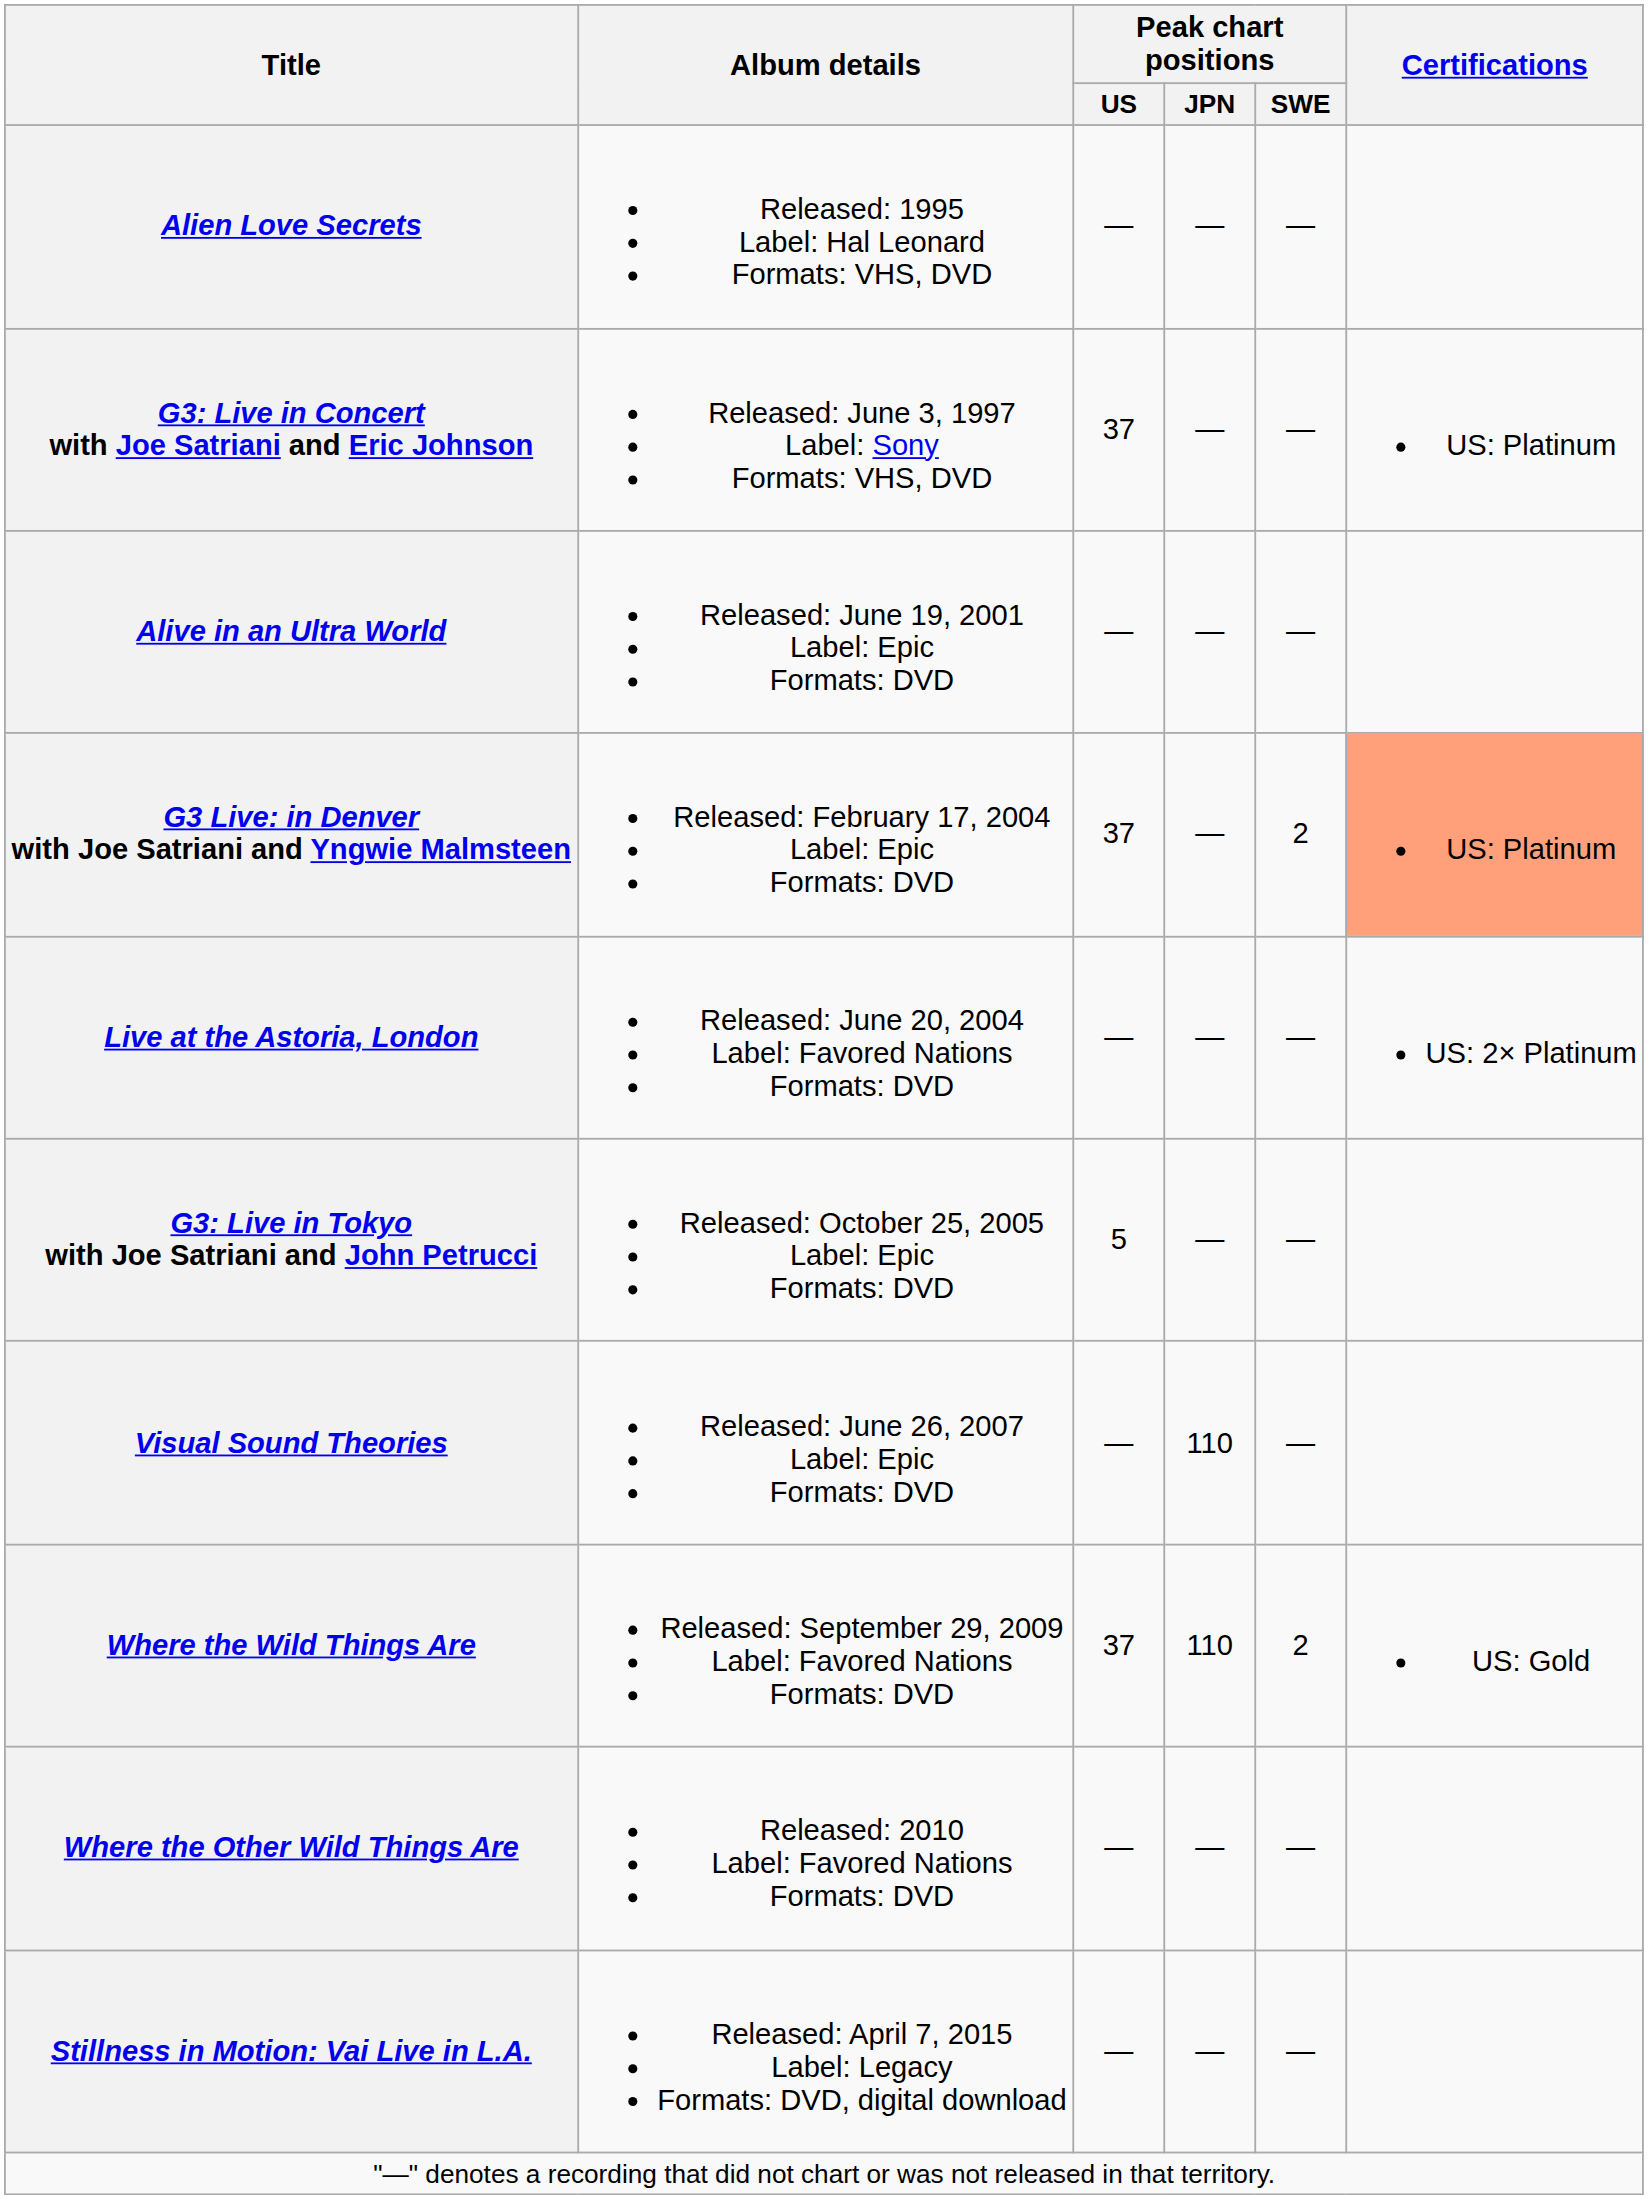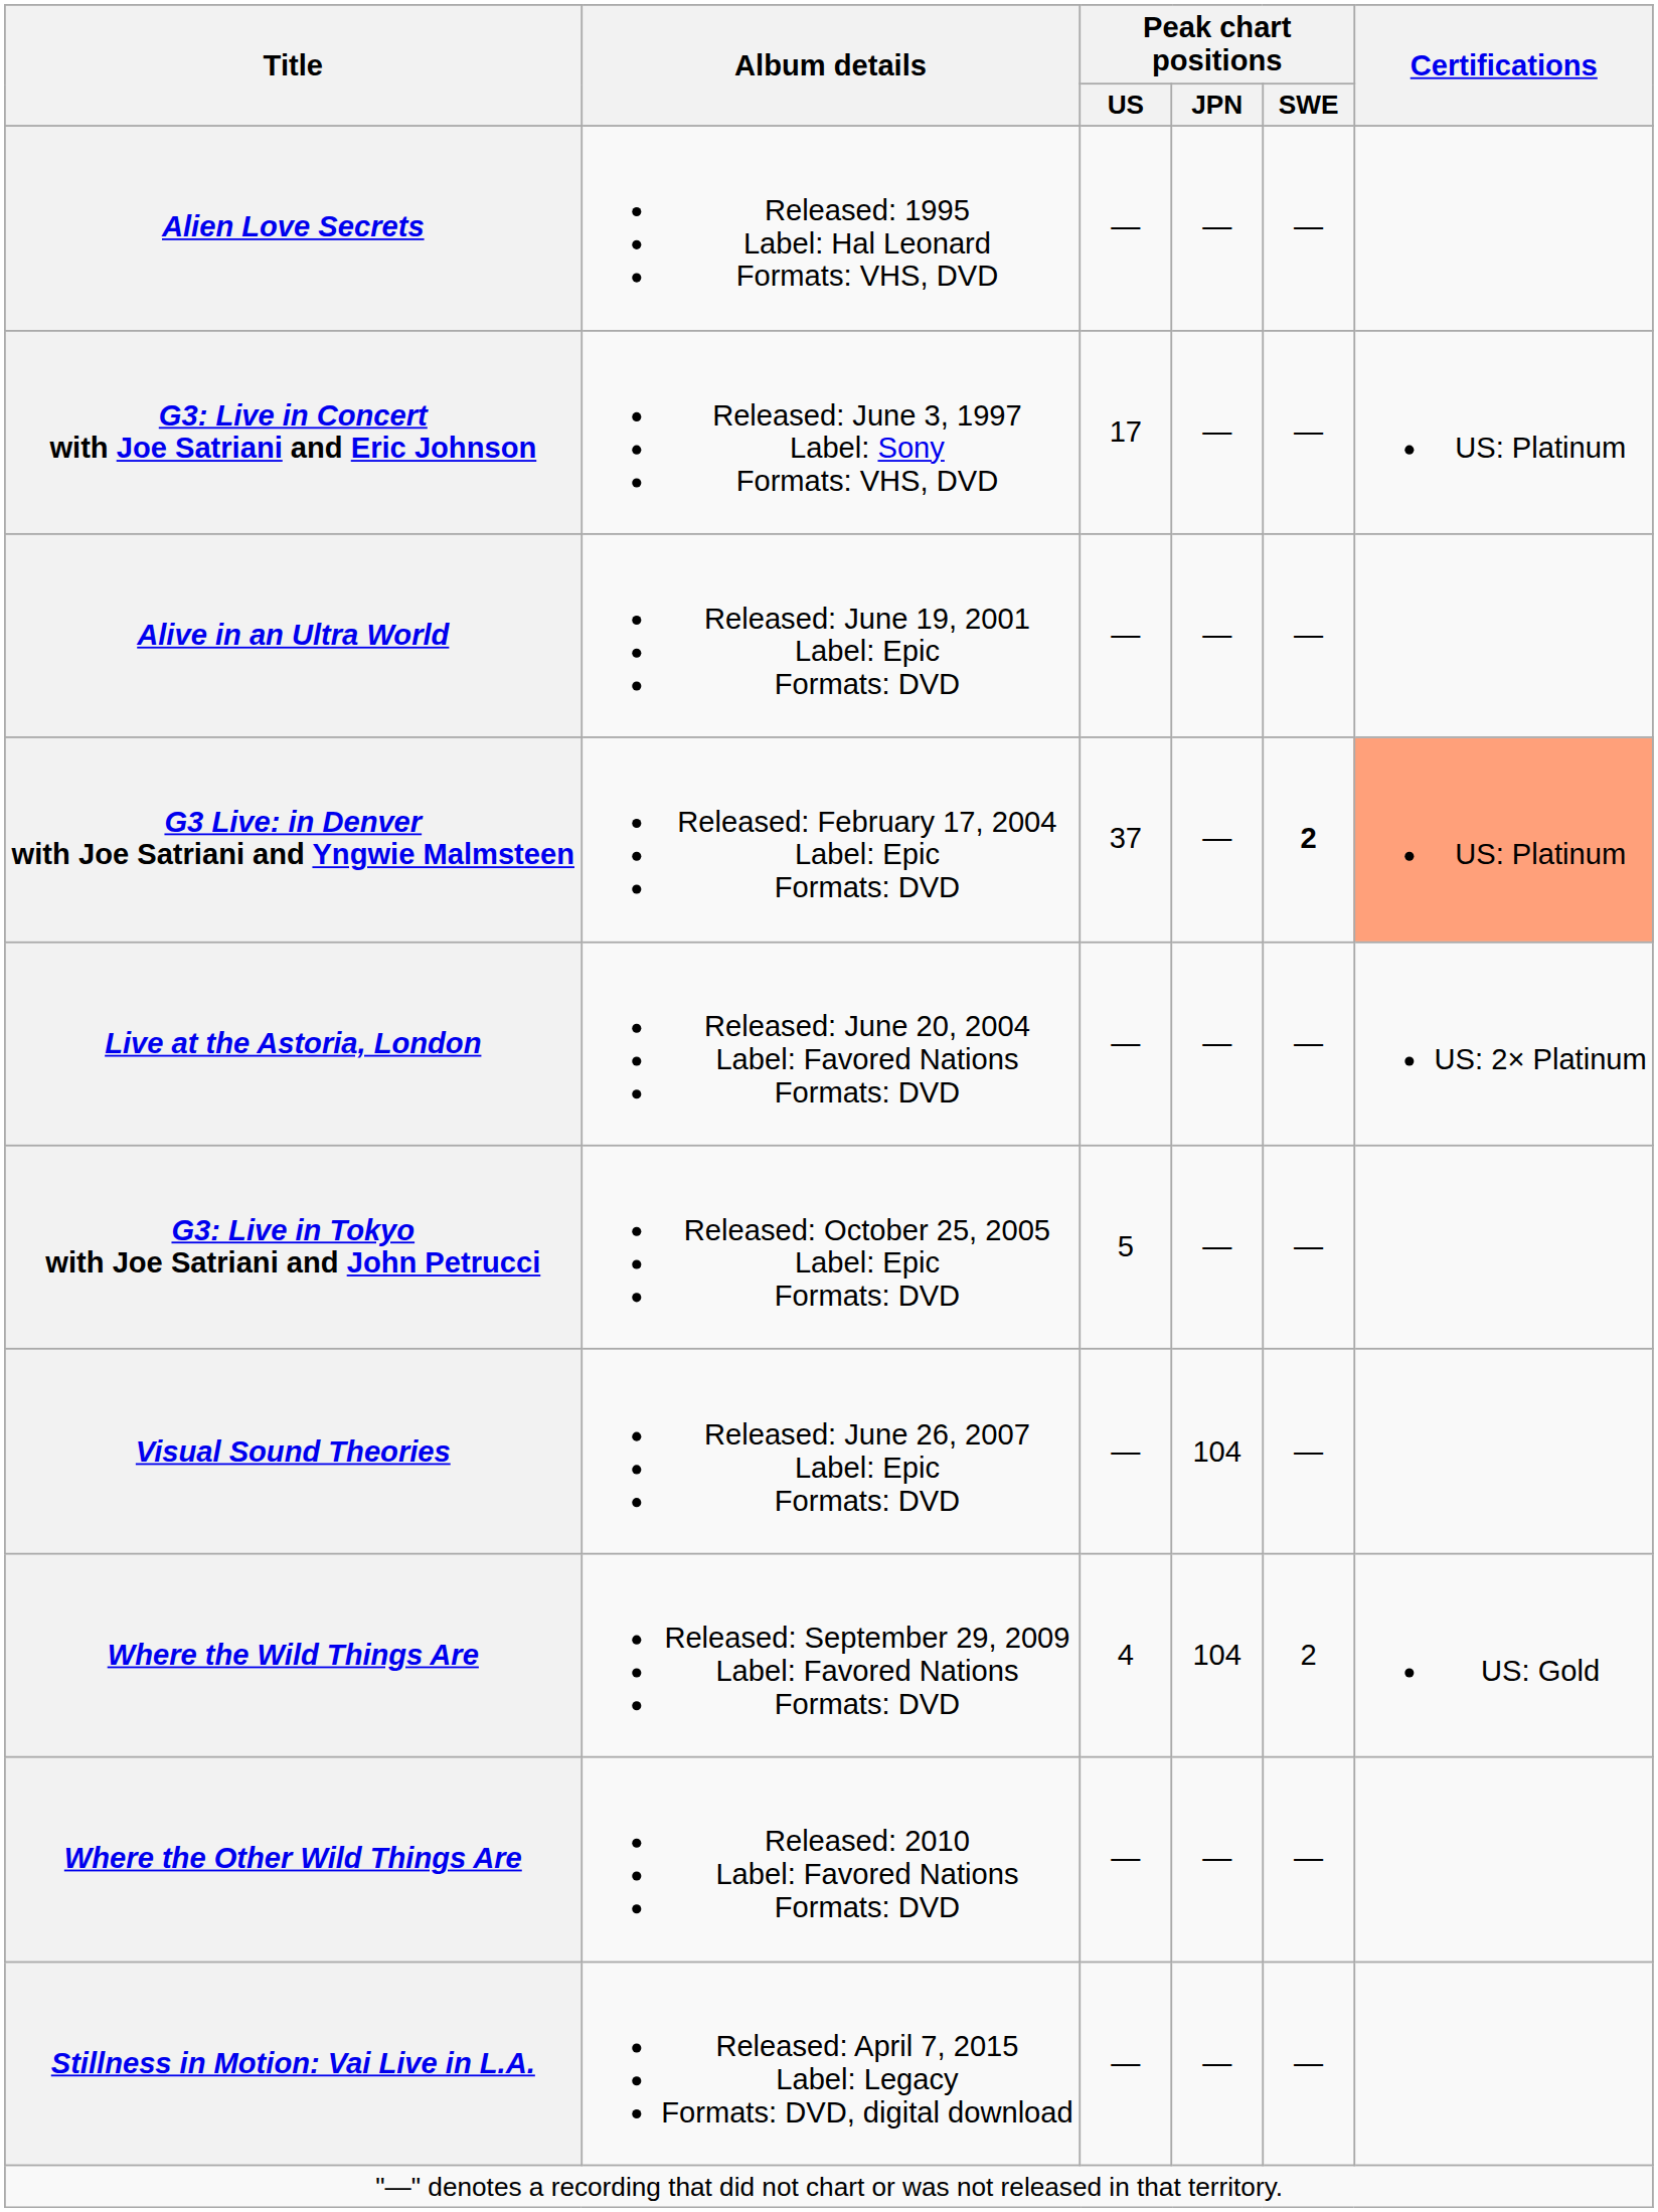 <table class="wikitable plainrowheaders" style="text-align:center;">
 <tr>
 <th scope="col" rowspan="2">Title</th>
 <th scope="col" rowspan="2">Album details</th>
 <th scope="col" colspan="3">Peak chart positions</th>
 <th scope="col" rowspan="2"><a href='#'>Certifications</a></th>
 </tr>
 <tr>
 <th scope="col" style="width:3em;font-size:90%;">US<br></th>
 <th scope="col" style="width:3em;font-size:90%;">JPN<br></th>
 <th scope="col" style="width:3em;font-size:90%;">SWE<br></th>
 </tr>
 <tr>
 <th scope="row"><em><a href='#'>Alien Love Secrets</a></em></th>
 <td><br><ul><li>Released: 1995</li><li>Label: Hal Leonard</li><li>Formats: VHS, DVD</li></ul></td>
 <td>—</td>
 <td>—</td>
 <td>—</td>
 <td></td>
 </tr>
 <tr>
 <th scope="row"><em><a href='#'>G3: Live in Concert</a></em><br>with <a href='#'>Joe Satriani</a> and <a href='#'>Eric Johnson</a></th>
 <td><br><ul><li>Released: June 3, 1997</li><li>Label: <a href='#'>Sony</a></li><li>Formats: VHS, DVD</li></ul></td>
-<td>37</td>
+<td>17</td>
 <td>—</td>
 <td>—</td>
 <td><br><ul><li>US: Platinum</li></ul></td>
 </tr>
 <tr>
 <th scope="row"><em><a href='#'>Alive in an Ultra World</a></em></th>
 <td><br><ul><li>Released: June 19, 2001</li><li>Label: Epic</li><li>Formats: DVD</li></ul></td>
 <td>—</td>
 <td>—</td>
 <td>—</td>
 <td></td>
 </tr>
 <tr>
 <th scope="row"><em><a href='#'>G3 Live: in Denver</a></em><br>with Joe Satriani and <a href='#'>Yngwie Malmsteen</a></th>
 <td><br><ul><li>Released: February 17, 2004</li><li>Label: Epic</li><li>Formats: DVD</li></ul></td>
 <td>37</td>
 <td>—</td>
-<td>2</td>
+<td><strong>2</strong></td>
 <td style="background: lightsalmon;"><br><ul><li>US: Platinum</li></ul></td>
 </tr>
 <tr>
 <th scope="row"><em><a href='#'>Live at the Astoria, London</a></em></th>
 <td><br><ul><li>Released: June 20, 2004</li><li>Label: Favored Nations</li><li>Formats: DVD</li></ul></td>
 <td>—</td>
 <td>—</td>
 <td>—</td>
 <td><br><ul><li>US: 2× Platinum</li></ul></td>
 </tr>
 <tr>
 <th scope="row"><em><a href='#'>G3: Live in Tokyo</a></em><br>with Joe Satriani and <a href='#'>John Petrucci</a></th>
 <td><br><ul><li>Released: October 25, 2005</li><li>Label: Epic</li><li>Formats: DVD</li></ul></td>
 <td>5</td>
 <td>—</td>
 <td>—</td>
 <td></td>
 </tr>
 <tr>
 <th scope="row"><em><a href='#'>Visual Sound Theories</a></em></th>
 <td><br><ul><li>Released: June 26, 2007</li><li>Label: Epic</li><li>Formats: DVD</li></ul></td>
 <td>—</td>
-<td>110</td>
+<td>104</td>
 <td>—</td>
 <td></td>
 </tr>
 <tr>
 <th scope="row"><em><a href='#'>Where the Wild Things Are</a></em></th>
 <td><br><ul><li>Released: September 29, 2009</li><li>Label: Favored Nations</li><li>Formats: DVD</li></ul></td>
-<td>37</td>
-<td>110</td>
+<td>4</td>
+<td>104</td>
 <td>2</td>
 <td><br><ul><li>US: Gold</li></ul></td>
 </tr>
 <tr>
 <th scope="row"><em><a href='#'>Where the Other Wild Things Are</a></em></th>
 <td><br><ul><li>Released: 2010</li><li>Label: Favored Nations</li><li>Formats: DVD</li></ul></td>
 <td>—</td>
 <td>—</td>
 <td>—</td>
 <td></td>
 </tr>
 <tr>
 <th scope="row"><em><a href='#'>Stillness in Motion: Vai Live in L.A.</a></em></th>
 <td><br><ul><li>Released: April 7, 2015</li><li>Label: Legacy</li><li>Formats: DVD, digital download</li></ul></td>
 <td>—</td>
 <td>—</td>
 <td>—</td>
 <td></td>
 </tr>
 <tr>
 <td colspan="20" style="font-size:90%">"—" denotes a recording that did not chart or was not released in that territory.</td>
 </tr>
 </table>
